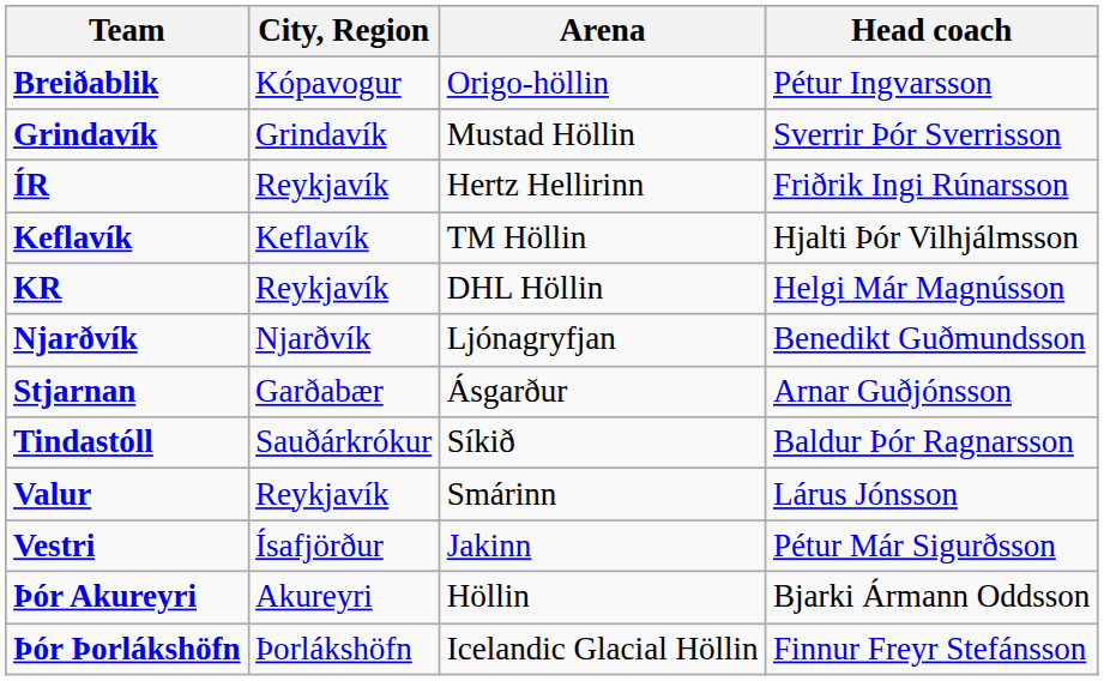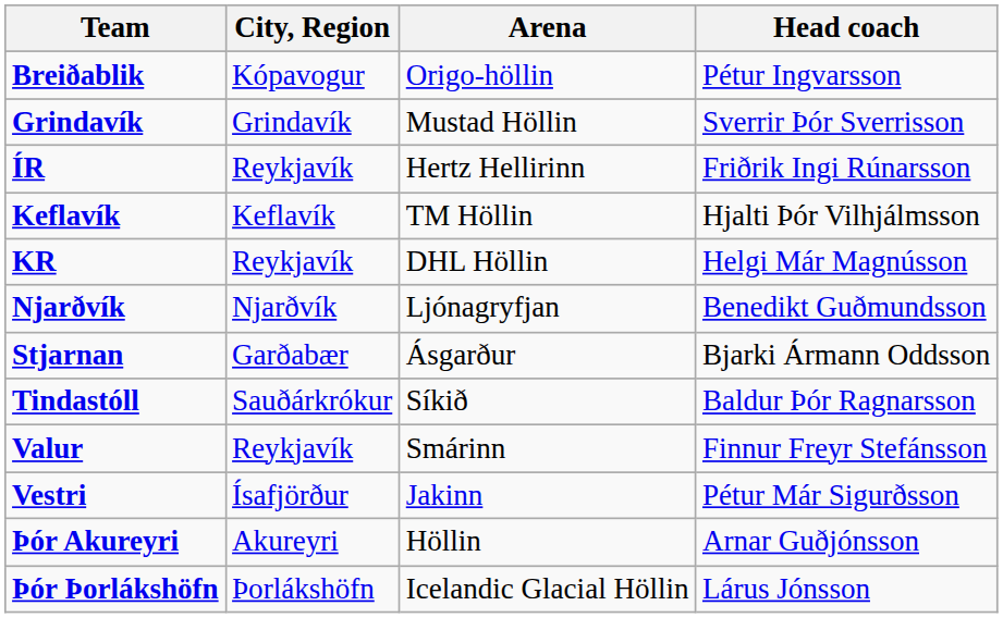 <table class="wikitable sortable">
 <tr>
 <th>Team</th>
 <th>City, Region</th>
 <th>Arena</th>
 <th>Head coach</th>
 </tr>
 <tr>
 <td><strong><a href='#'>Breiðablik</a></strong></td>
 <td><a href='#'>Kópavogur</a></td>
 <td><a href='#'>Origo-höllin</a></td>
 <td> <a href='#'>Pétur Ingvarsson</a></td>
 </tr>
 <tr>
 <td><strong><a href='#'>Grindavík</a></strong></td>
 <td><a href='#'>Grindavík</a></td>
 <td>Mustad Höllin</td>
 <td> <a href='#'>Sverrir Þór Sverrisson</a></td>
 </tr>
 <tr>
 <td><strong><a href='#'>ÍR</a></strong></td>
 <td><a href='#'>Reykjavík</a></td>
 <td>Hertz Hellirinn</td>
 <td> <a href='#'>Friðrik Ingi Rúnarsson</a></td>
 </tr>
 <tr>
 <td><strong><a href='#'>Keflavík</a></strong></td>
 <td><a href='#'>Keflavík</a></td>
 <td>TM Höllin</td>
 <td> Hjalti Þór Vilhjálmsson</td>
 </tr>
 <tr>
 <td><strong><a href='#'>KR</a></strong></td>
 <td><a href='#'>Reykjavík</a></td>
 <td>DHL Höllin</td>
 <td> <a href='#'>Helgi Már Magnússon</a></td>
 </tr>
 <tr>
 <td><strong><a href='#'>Njarðvík</a></strong></td>
 <td><a href='#'>Njarðvík</a></td>
 <td>Ljónagryfjan</td>
 <td> <a href='#'>Benedikt Guðmundsson</a></td>
 </tr>
 <tr>
 <td><strong><a href='#'>Stjarnan</a></strong></td>
 <td><a href='#'>Garðabær</a></td>
 <td>Ásgarður</td>
-<td> <a href='#'>Arnar Guðjónsson</a></td>
+<td> Bjarki Ármann Oddsson</td>
 </tr>
 <tr>
 <td><strong><a href='#'>Tindastóll</a></strong></td>
 <td><a href='#'>Sauðárkrókur</a></td>
 <td>Síkið</td>
 <td> <a href='#'>Baldur Þór Ragnarsson</a></td>
 </tr>
 <tr>
 <td><strong><a href='#'>Valur</a></strong></td>
 <td><a href='#'>Reykjavík</a></td>
 <td>Smárinn</td>
-<td> <a href='#'>Lárus Jónsson</a></td>
+<td> <a href='#'>Finnur Freyr Stefánsson</a></td>
 </tr>
 <tr>
 <td><strong><a href='#'>Vestri</a></strong></td>
 <td><a href='#'>Ísafjörður</a></td>
 <td><a href='#'>Jakinn</a></td>
 <td> <a href='#'>Pétur Már Sigurðsson</a></td>
 </tr>
 <tr>
 <td><strong><a href='#'>Þór Akureyri</a></strong></td>
 <td><a href='#'>Akureyri</a></td>
 <td>Höllin</td>
-<td> Bjarki Ármann Oddsson</td>
+<td> <a href='#'>Arnar Guðjónsson</a></td>
 </tr>
 <tr>
 <td><strong><a href='#'>Þór Þorlákshöfn</a></strong></td>
 <td><a href='#'>Þorlákshöfn</a></td>
 <td>Icelandic Glacial Höllin</td>
-<td> <a href='#'>Finnur Freyr Stefánsson</a></td>
+<td> <a href='#'>Lárus Jónsson</a></td>
 </tr>
 </table>
